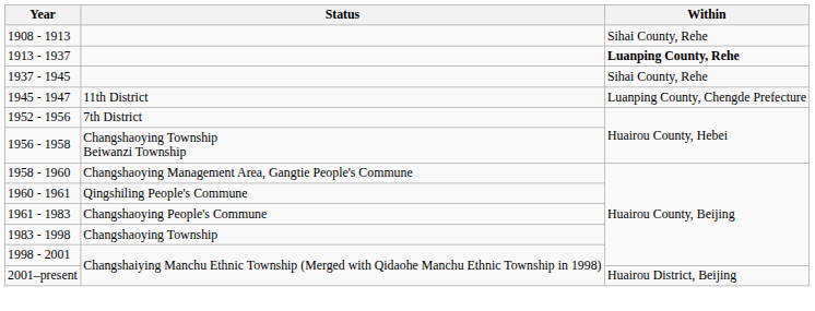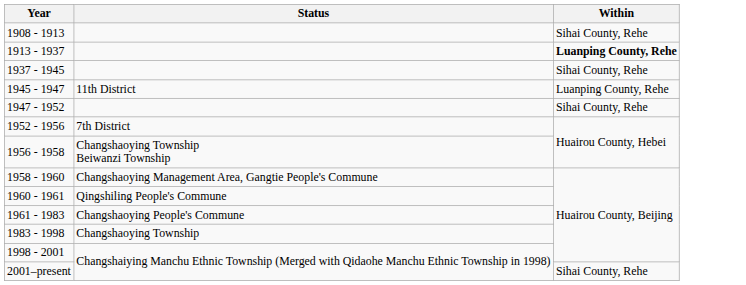 <table class="wikitable">
 <tr>
 <th>Year</th>
 <th>Status</th>
 <th>Within</th>
 </tr>
 <tr>
 <td>1908 - 1913</td>
 <td></td>
 <td>Sihai County, Rehe</td>
 </tr>
 <tr>
 <td>1913 - 1937</td>
 <td></td>
 <td><strong>Luanping County, Rehe</strong></td>
 </tr>
 <tr>
 <td>1937 - 1945</td>
 <td></td>
 <td>Sihai County, Rehe</td>
 </tr>
 <tr>
 <td>1945 - 1947</td>
 <td>11th District</td>
-<td>Luanping County, Chengde Prefecture</td>
+<td>Luanping County, Rehe</td>
+</tr>
+<tr>
+<td>1947 - 1952</td>
+<td></td>
+<td>Sihai County, Rehe</td>
 </tr>
 <tr>
 <td>1952 - 1956</td>
 <td>7th District</td>
 <td rowspan="2">Huairou County, Hebei</td>
 </tr>
 <tr>
 <td>1956 - 1958</td>
 <td>Changshaoying Township<br>Beiwanzi Township</td>
 </tr>
 <tr>
 <td>1958 - 1960</td>
 <td>Changshaoying Management Area, Gangtie People's Commune</td>
 <td rowspan="5">Huairou County, Beijing</td>
 </tr>
 <tr>
 <td>1960 - 1961</td>
 <td>Qingshiling People's Commune</td>
 </tr>
 <tr>
 <td>1961 - 1983</td>
 <td>Changshaoying People's Commune</td>
 </tr>
 <tr>
 <td>1983 - 1998</td>
 <td>Changshaoying Township</td>
 </tr>
 <tr>
 <td>1998 - 2001</td>
 <td rowspan="2">Changshaiying Manchu Ethnic Township (Merged with Qidaohe Manchu Ethnic Township in 1998)</td>
 </tr>
 <tr>
 <td>2001–present</td>
-<td>Huairou District, Beijing</td>
+<td>Sihai County, Rehe</td>
 </tr>
 </table>
